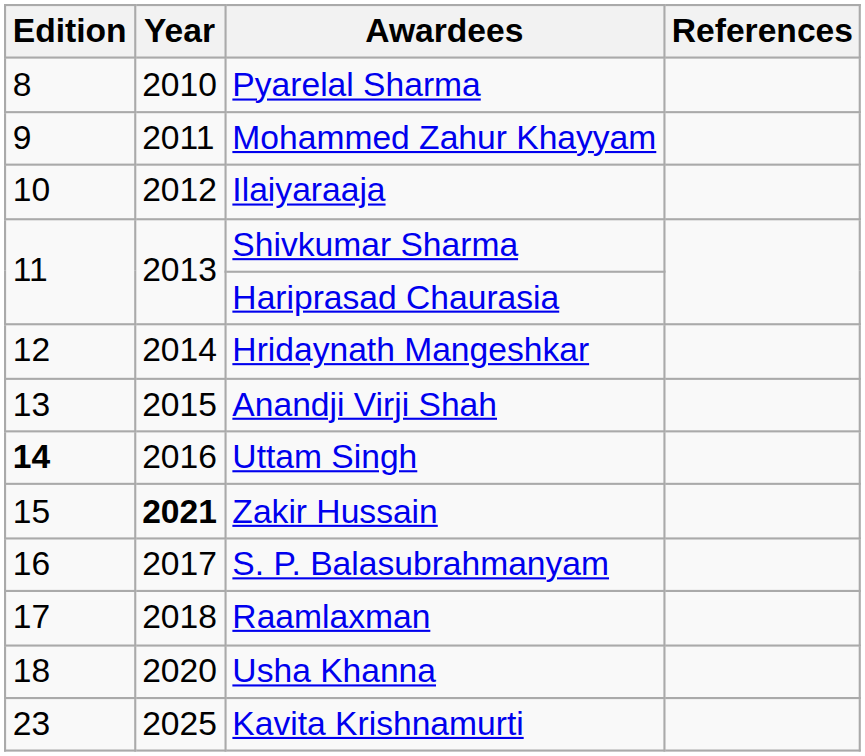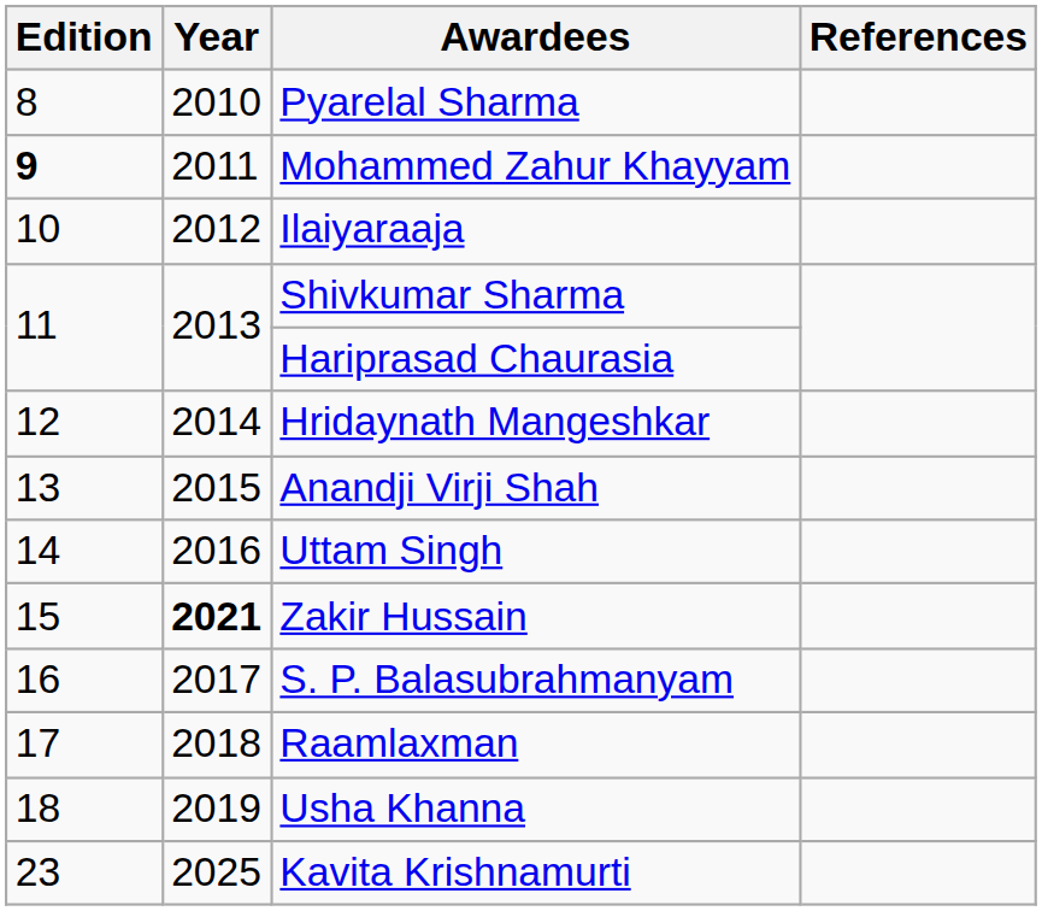 <table class="wikitable sortable">
 <tr>
 <th>Edition</th>
 <th>Year</th>
 <th>Awardees</th>
 <th class=unsortable>References</th>
 </tr>
 <tr>
 <td>8</td>
 <td>2010</td>
 <td><a href='#'>Pyarelal Sharma</a></td>
 <td></td>
 </tr>
 <tr>
-<td>9</td>
+<td><strong>9</strong></td>
 <td>2011</td>
 <td><a href='#'>Mohammed Zahur Khayyam</a></td>
 <td></td>
 </tr>
 <tr>
 <td>10</td>
 <td>2012</td>
 <td><a href='#'>Ilaiyaraaja</a></td>
 <td></td>
 </tr>
 <tr>
 <td Rowspan="2">11</td>
 <td Rowspan="2">2013</td>
 <td><a href='#'>Shivkumar Sharma</a></td>
 <td Rowspan="2"></td>
 </tr>
 <tr>
 <td><a href='#'>Hariprasad Chaurasia</a></td>
 </tr>
 <tr>
 <td>12</td>
 <td>2014</td>
 <td><a href='#'>Hridaynath Mangeshkar</a></td>
 <td></td>
 </tr>
 <tr>
 <td>13</td>
 <td>2015</td>
 <td><a href='#'>Anandji Virji Shah</a></td>
 <td></td>
 </tr>
 <tr>
-<td><strong>14</strong></td>
+<td>14</td>
 <td>2016</td>
 <td><a href='#'>Uttam Singh</a></td>
 <td></td>
 </tr>
 <tr>
 <td>15</td>
 <td><strong>2021</strong></td>
 <td><a href='#'>Zakir Hussain</a></td>
 <td></td>
 </tr>
 <tr>
 <td>16</td>
 <td>2017</td>
 <td><a href='#'>S. P. Balasubrahmanyam</a></td>
 <td></td>
 </tr>
 <tr>
 <td>17</td>
 <td>2018</td>
 <td><a href='#'>Raamlaxman</a></td>
 <td></td>
 </tr>
 <tr>
 <td>18</td>
-<td>2020</td>
+<td>2019</td>
 <td><a href='#'>Usha Khanna</a></td>
 <td></td>
 </tr>
 <tr>
 <td>23</td>
 <td>2025</td>
 <td><a href='#'>Kavita Krishnamurti</a></td>
 <td></td>
 </tr>
 </table>
